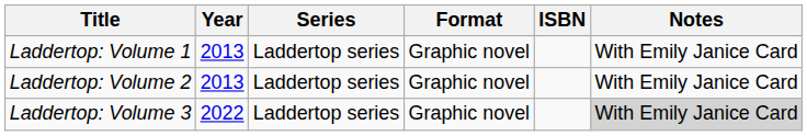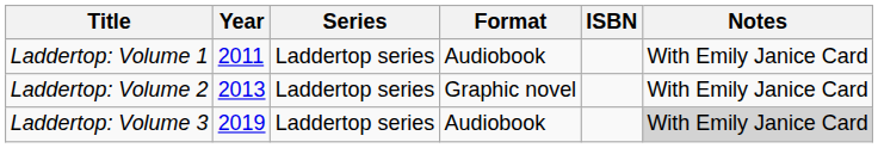 <table class="wikitable sortable">
 <tr>
 <th>Title</th>
 <th>Year</th>
 <th>Series</th>
 <th>Format</th>
 <th>ISBN</th>
 <th class="unsortable">Notes</th>
 </tr>
 <tr>
 <td><em>Laddertop: Volume 1</em></td>
-<td><a href='#'>2013</a></td>
+<td><a href='#'>2011</a></td>
 <td>Laddertop series</td>
-<td>Graphic novel</td>
+<td>Audiobook</td>
 <td></td>
 <td>With Emily Janice Card</td>
 </tr>
 <tr>
 <td><em>Laddertop: Volume 2</em></td>
 <td><a href='#'>2013</a></td>
 <td>Laddertop series</td>
 <td>Graphic novel</td>
 <td></td>
 <td>With Emily Janice Card</td>
 </tr>
 <tr>
 <td><em>Laddertop: Volume 3</em></td>
-<td><a href='#'>2022</a></td>
+<td><a href='#'>2019</a></td>
 <td>Laddertop series</td>
-<td>Graphic novel</td>
+<td>Audiobook</td>
 <td></td>
 <td style="background: lightgrey;">With Emily Janice Card</td>
 </tr>
 </table>
